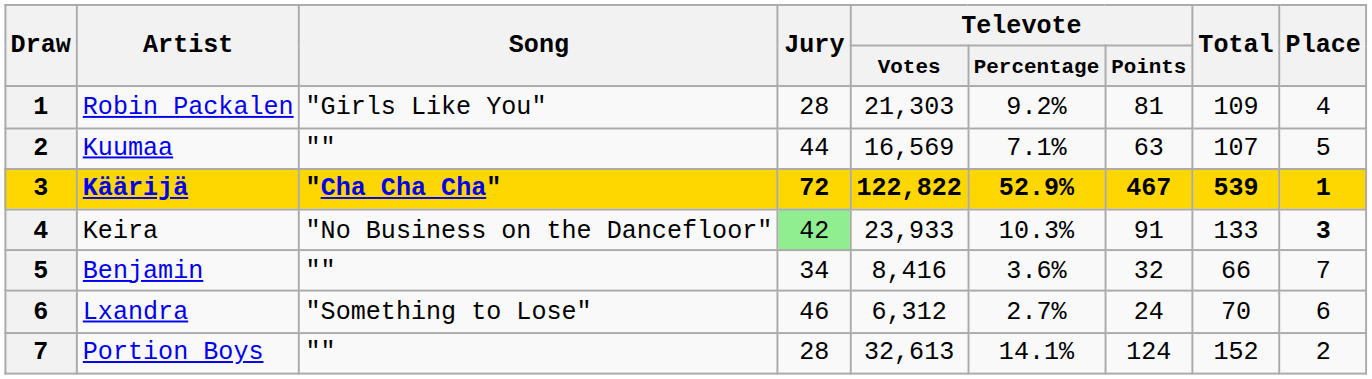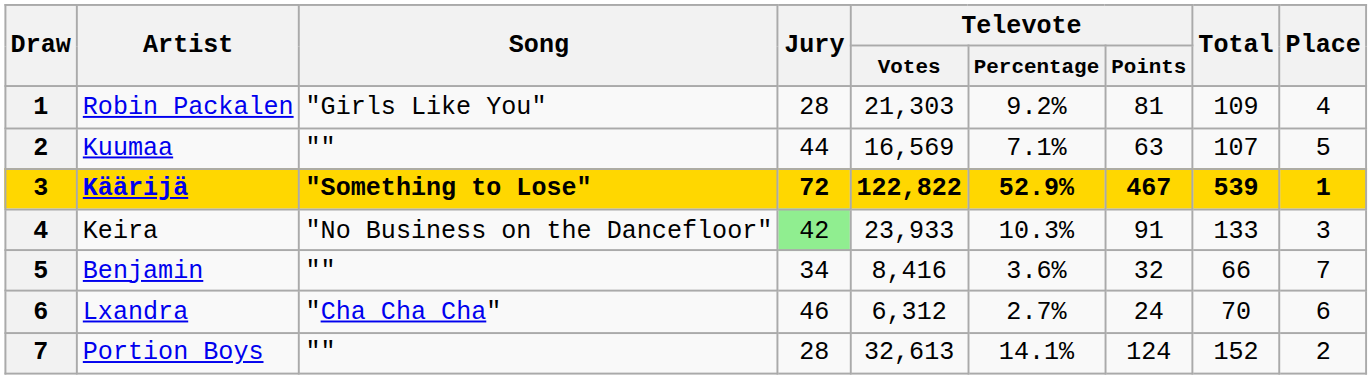 <table class="sortable wikitable nowraplinks plainrowheaders" style="margin: 1em auto 1em auto; text-align:center">
 <tr>
 <th rowspan="2" scope="col">Draw</th>
 <th rowspan="2" scope="col">Artist</th>
 <th rowspan="2" scope="col">Song</th>
 <th rowspan="2" scope="col">Jury</th>
 <th colspan="3">Televote</th>
 <th rowspan="2" scope="col">Total</th>
 <th rowspan="2" scope="col">Place</th>
 </tr>
 <tr>
 <th><small>Votes</small></th>
 <th scope="col"><small>Percentage</small></th>
 <th scope="col"><small>Points</small></th>
 </tr>
 <tr>
 <th scope="row" style="text-align:center;">1</th>
 <td align="left"><a href='#'>Robin Packalen</a></td>
 <td align="left">"Girls Like You"</td>
 <td>28</td>
 <td>21,303</td>
 <td>9.2%</td>
 <td>81</td>
 <td>109</td>
 <td>4</td>
 </tr>
 <tr>
 <th scope="row" style="text-align:center;">2</th>
 <td align="left"><a href='#'>Kuumaa</a></td>
 <td align="left">""</td>
 <td>44</td>
 <td>16,569</td>
 <td>7.1%</td>
 <td>63</td>
 <td>107</td>
 <td>5</td>
 </tr>
 <tr style="font-weight:bold; background:gold;">
 <th scope="row" style="text-align:center; font-weight:bold; background:gold;">3</th>
 <td align="left"><a href='#'>Käärijä</a></td>
-<td align="left">"<a href='#'>Cha Cha Cha</a>"</td>
+<td align="left">"Something to Lose"</td>
 <td>72</td>
 <td>122,822</td>
 <td>52.9%</td>
 <td>467</td>
 <td>539</td>
 <td>1</td>
 </tr>
 <tr>
 <th scope="row" style="text-align:center;">4</th>
 <td align="left">Keira</td>
 <td align="left">"No Business on the Dancefloor"</td>
 <td style="background: lightgreen;">42</td>
 <td>23,933</td>
 <td>10.3%</td>
 <td>91</td>
 <td>133</td>
-<td><strong>3</strong></td>
+<td>3</td>
 </tr>
 <tr>
 <th scope="row" style="text-align:center;">5</th>
 <td align="left"><a href='#'>Benjamin</a></td>
 <td align="left">""</td>
 <td>34</td>
 <td>8,416</td>
 <td>3.6%</td>
 <td>32</td>
 <td>66</td>
 <td>7</td>
 </tr>
 <tr>
 <th scope="row" style="text-align:center;">6</th>
 <td align="left"><a href='#'>Lxandra</a></td>
-<td align="left">"Something to Lose"</td>
+<td align="left">"<a href='#'>Cha Cha Cha</a>"</td>
 <td>46</td>
 <td>6,312</td>
 <td>2.7%</td>
 <td>24</td>
 <td>70</td>
 <td>6</td>
 </tr>
 <tr>
 <th scope="row" style="text-align:center;">7</th>
 <td align="left"><a href='#'>Portion Boys</a></td>
 <td align="left">""</td>
 <td>28</td>
 <td>32,613</td>
 <td>14.1%</td>
 <td>124</td>
 <td>152</td>
 <td>2</td>
 </tr>
 </table>
